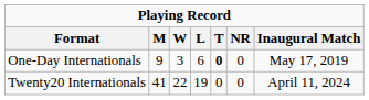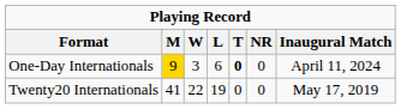 <table class="wikitable" style="text-align: center;">
 <tr>
 <td colspan=7 align="center"><strong>Playing Record</strong></td>
 </tr>
 <tr>
 <th>Format</th>
 <th>M</th>
 <th>W</th>
 <th>L</th>
 <th>T</th>
 <th>NR</th>
 <th>Inaugural Match</th>
 </tr>
 <tr>
 <td align="left">One-Day Internationals</td>
-<td>9</td>
+<td style="background: gold;">9</td>
 <td>3</td>
 <td>6</td>
 <td><strong>0</strong></td>
 <td>0</td>
-<td>May 17, 2019</td>
+<td>April 11, 2024</td>
 </tr>
 <tr>
 <td align="left">Twenty20 Internationals</td>
 <td>41</td>
 <td>22</td>
 <td>19</td>
 <td>0</td>
 <td>0</td>
-<td>April 11, 2024</td>
+<td>May 17, 2019</td>
 </tr>
 </table>
